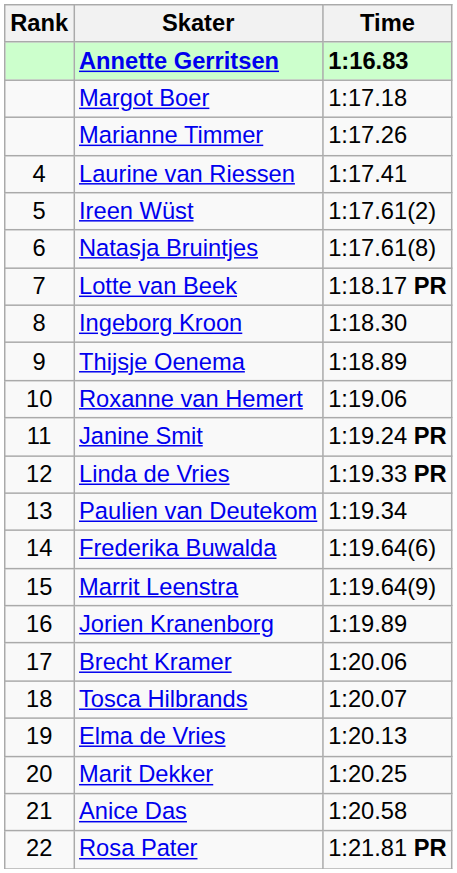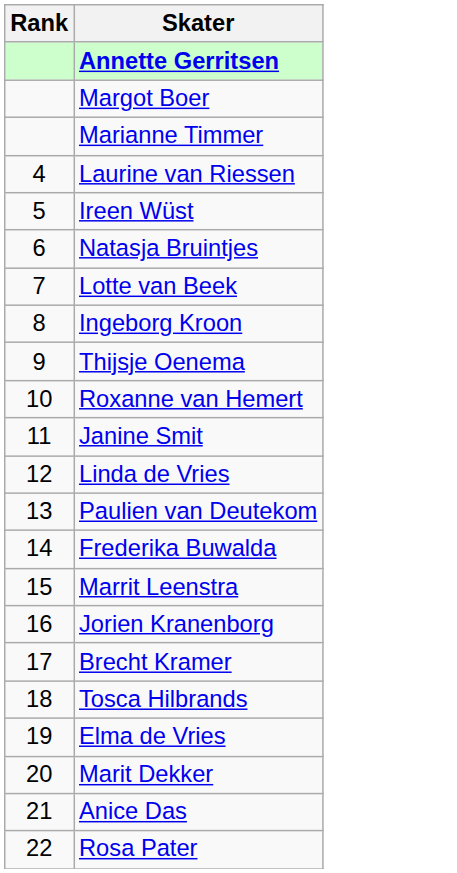 <table class="wikitable">
 <tr>
 <th>Rank</th>
 <th>Skater</th>
-<th>Time</th>
 </tr>
 <tr bgcolor=ccffcc>
 <td align=center></td>
 <td><strong><a href='#'>Annette Gerritsen</a></strong></td>
-<td><strong>1:16.83</strong></td>
 </tr>
 <tr>
 <td align=center></td>
 <td><a href='#'>Margot Boer</a></td>
-<td>1:17.18</td>
 </tr>
 <tr>
 <td align=center></td>
 <td><a href='#'>Marianne Timmer</a></td>
-<td>1:17.26</td>
 </tr>
 <tr>
 <td align=center>4</td>
 <td><a href='#'>Laurine van Riessen</a></td>
-<td>1:17.41</td>
 </tr>
 <tr>
 <td align=center>5</td>
 <td><a href='#'>Ireen Wüst</a></td>
-<td>1:17.61(2)</td>
 </tr>
 <tr>
 <td align=center>6</td>
 <td><a href='#'>Natasja Bruintjes</a></td>
-<td>1:17.61(8)</td>
 </tr>
 <tr>
 <td align=center>7</td>
 <td><a href='#'>Lotte van Beek</a></td>
-<td>1:18.17 <strong>PR</strong></td>
 </tr>
 <tr>
 <td align=center>8</td>
 <td><a href='#'>Ingeborg Kroon</a></td>
-<td>1:18.30</td>
 </tr>
 <tr>
 <td align=center>9</td>
 <td><a href='#'>Thijsje Oenema</a></td>
-<td>1:18.89</td>
 </tr>
 <tr>
 <td align=center>10</td>
 <td><a href='#'>Roxanne van Hemert</a></td>
-<td>1:19.06</td>
 </tr>
 <tr>
 <td align=center>11</td>
 <td><a href='#'>Janine Smit</a></td>
-<td>1:19.24 <strong>PR</strong></td>
 </tr>
 <tr>
 <td align=center>12</td>
 <td><a href='#'>Linda de Vries</a></td>
-<td>1:19.33 <strong>PR</strong></td>
 </tr>
 <tr>
 <td align=center>13</td>
 <td><a href='#'>Paulien van Deutekom</a></td>
-<td>1:19.34</td>
 </tr>
 <tr>
 <td align=center>14</td>
 <td><a href='#'>Frederika Buwalda</a></td>
-<td>1:19.64(6)</td>
 </tr>
 <tr>
 <td align=center>15</td>
 <td><a href='#'>Marrit Leenstra</a></td>
-<td>1:19.64(9)</td>
 </tr>
 <tr>
 <td align=center>16</td>
 <td><a href='#'>Jorien Kranenborg</a></td>
-<td>1:19.89</td>
 </tr>
 <tr>
 <td align=center>17</td>
 <td><a href='#'>Brecht Kramer</a></td>
-<td>1:20.06</td>
 </tr>
 <tr>
 <td align=center>18</td>
 <td><a href='#'>Tosca Hilbrands</a></td>
-<td>1:20.07</td>
 </tr>
 <tr>
 <td align=center>19</td>
 <td><a href='#'>Elma de Vries</a></td>
-<td>1:20.13</td>
 </tr>
 <tr>
 <td align=center>20</td>
 <td><a href='#'>Marit Dekker</a></td>
-<td>1:20.25</td>
 </tr>
 <tr>
 <td align=center>21</td>
 <td><a href='#'>Anice Das</a></td>
-<td>1:20.58</td>
 </tr>
 <tr>
 <td align=center>22</td>
 <td><a href='#'>Rosa Pater</a></td>
-<td>1:21.81 <strong>PR</strong></td>
 </tr>
 </table>
